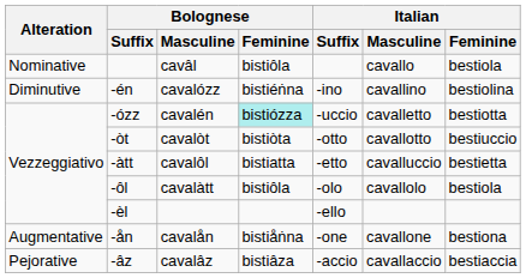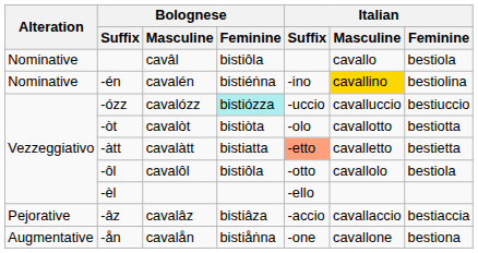 <table class="wikitable">
 <tr>
 <th rowspan="2">Alteration</th>
 <th colspan="3">Bolognese</th>
 <th colspan="3">Italian</th>
 </tr>
 <tr>
 <th>Suffix</th>
 <th>Masculine</th>
 <th>Feminine</th>
 <th>Suffix</th>
 <th>Masculine</th>
 <th>Feminine</th>
 </tr>
 <tr>
 <td>Nominative</td>
 <td></td>
 <td>cavâl</td>
 <td>bistiôla</td>
 <td></td>
 <td>cavallo</td>
 <td>bestiola</td>
 </tr>
 <tr>
-<td>Diminutive</td>
+<td>Nominative</td>
 <td>-én</td>
-<td>cavalózz</td>
+<td>cavalén</td>
 <td>bistiéṅna</td>
 <td>-ino</td>
-<td>cavallino</td>
+<td style="background: gold;">cavallino</td>
 <td>bestiolina</td>
 </tr>
 <tr>
 <td rowspan="5">Vezzeggiativo</td>
 <td>-ózz</td>
-<td>cavalén</td>
+<td>cavalózz</td>
 <td style="background: paleturquoise;">bistiózza</td>
 <td>-uccio</td>
-<td>cavalletto</td>
-<td>bestiotta</td>
+<td>cavalluccio</td>
+<td>bestiuccio</td>
 </tr>
 <tr>
 <td>-òt</td>
 <td>cavalòt</td>
 <td>bistiòta</td>
-<td>-otto</td>
+<td>-olo</td>
 <td>cavallotto</td>
-<td>bestiuccio</td>
+<td>bestiotta</td>
 </tr>
 <tr>
 <td>-àtt</td>
-<td>cavalôl</td>
+<td>cavalàtt</td>
 <td>bistiatta</td>
-<td>-etto</td>
-<td>cavalluccio</td>
+<td style="background: lightsalmon;">-etto</td>
+<td>cavalletto</td>
 <td>bestietta</td>
 </tr>
 <tr>
 <td>-ôl</td>
-<td>cavalàtt</td>
+<td>cavalôl</td>
 <td>bistiôla</td>
-<td>-olo</td>
+<td>-otto</td>
 <td>cavallolo</td>
 <td>bestiola</td>
 </tr>
 <tr>
 <td>-èl</td>
 <td></td>
 <td></td>
 <td>-ello</td>
 <td></td>
 <td></td>
 </tr>
 <tr>
+<td>Pejorative</td>
+<td>-âz</td>
+<td>cavalâz</td>
+<td>bistiâza</td>
+<td>-accio</td>
+<td>cavallaccio</td>
+<td>bestiaccia</td>
+</tr>
+<tr>
 <td>Augmentative</td>
 <td>-ån</td>
 <td>cavalån</td>
 <td>bistiåṅna</td>
 <td>-one</td>
 <td>cavallone</td>
 <td>bestiona</td>
 </tr>
-<tr>
-<td>Pejorative</td>
-<td>-âz</td>
-<td>cavalâz</td>
-<td>bistiâza</td>
-<td>-accio</td>
-<td>cavallaccio</td>
-<td>bestiaccia</td>
-</tr>
 </table>
